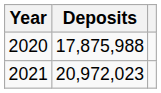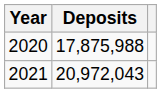 <table class="wikitable">
 <tr>
 <th>Year</th>
 <th>Deposits</th>
 <th></th>
 </tr>
 <tr>
 <td>2020</td>
 <td>17,875,988</td>
 <td></td>
 </tr>
 <tr>
 <td>2021</td>
-<td>20,972,023</td>
+<td>20,972,043</td>
 <td></td>
 </tr>
 </table>
